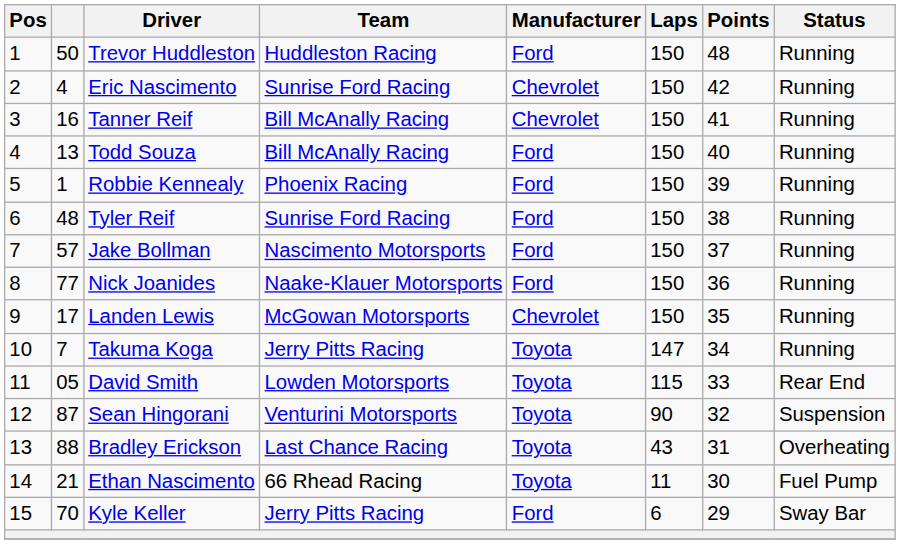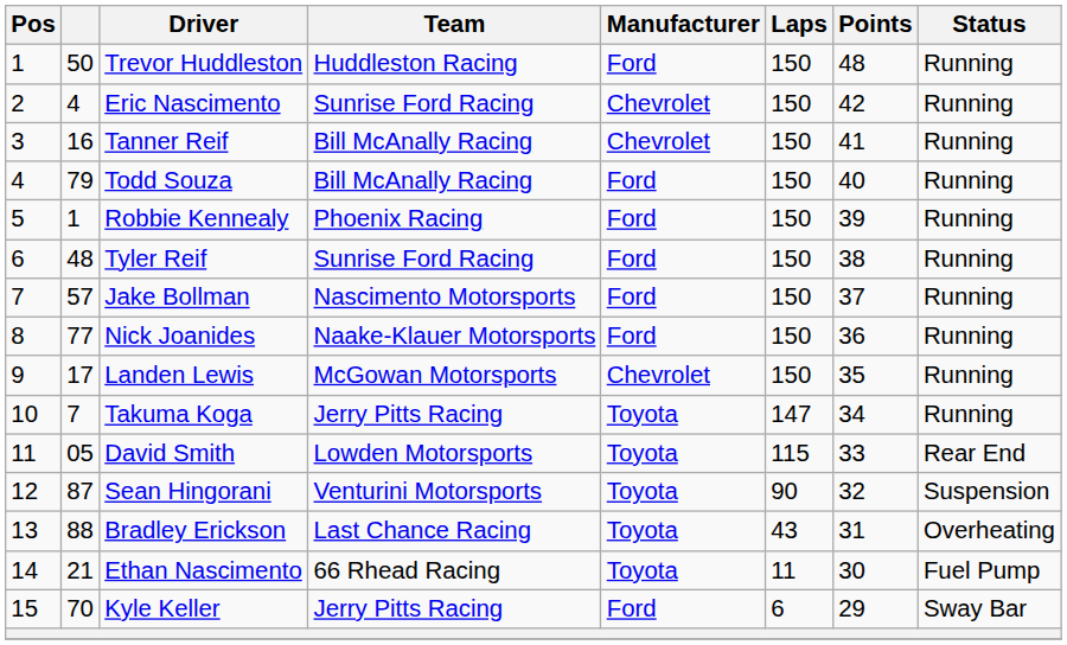 <table class="wikitable" style="font-size:98%">
 <tr>
 <th>Pos</th>
 <th></th>
 <th>Driver</th>
 <th>Team</th>
 <th>Manufacturer</th>
 <th>Laps</th>
 <th>Points</th>
 <th>Status</th>
 </tr>
 <tr>
 <td>1</td>
 <td>50</td>
 <td><a href='#'>Trevor Huddleston</a></td>
 <td><a href='#'>Huddleston Racing</a></td>
 <td><a href='#'>Ford</a></td>
 <td>150</td>
 <td>48</td>
 <td>Running</td>
 </tr>
 <tr>
 <td>2</td>
 <td>4</td>
 <td><a href='#'>Eric Nascimento</a></td>
 <td><a href='#'>Sunrise Ford Racing</a></td>
 <td><a href='#'>Chevrolet</a></td>
 <td>150</td>
 <td>42</td>
 <td>Running</td>
 </tr>
 <tr>
 <td>3</td>
 <td>16</td>
 <td><a href='#'>Tanner Reif</a></td>
 <td><a href='#'>Bill McAnally Racing</a></td>
 <td><a href='#'>Chevrolet</a></td>
 <td>150</td>
 <td>41</td>
 <td>Running</td>
 </tr>
 <tr>
 <td>4</td>
-<td>13</td>
+<td>79</td>
 <td><a href='#'>Todd Souza</a></td>
 <td><a href='#'>Bill McAnally Racing</a></td>
 <td><a href='#'>Ford</a></td>
 <td>150</td>
 <td>40</td>
 <td>Running</td>
 </tr>
 <tr>
 <td>5</td>
 <td>1</td>
 <td><a href='#'>Robbie Kennealy</a></td>
 <td><a href='#'>Phoenix Racing</a></td>
 <td><a href='#'>Ford</a></td>
 <td>150</td>
 <td>39</td>
 <td>Running</td>
 </tr>
 <tr>
 <td>6</td>
 <td>48</td>
 <td><a href='#'>Tyler Reif</a></td>
 <td><a href='#'>Sunrise Ford Racing</a></td>
 <td><a href='#'>Ford</a></td>
 <td>150</td>
 <td>38</td>
 <td>Running</td>
 </tr>
 <tr>
 <td>7</td>
 <td>57</td>
 <td><a href='#'>Jake Bollman</a></td>
 <td><a href='#'>Nascimento Motorsports</a></td>
 <td><a href='#'>Ford</a></td>
 <td>150</td>
 <td>37</td>
 <td>Running</td>
 </tr>
 <tr>
 <td>8</td>
 <td>77</td>
 <td><a href='#'>Nick Joanides</a></td>
 <td><a href='#'>Naake-Klauer Motorsports</a></td>
 <td><a href='#'>Ford</a></td>
 <td>150</td>
 <td>36</td>
 <td>Running</td>
 </tr>
 <tr>
 <td>9</td>
 <td>17</td>
 <td><a href='#'>Landen Lewis</a></td>
 <td><a href='#'>McGowan Motorsports</a></td>
 <td><a href='#'>Chevrolet</a></td>
 <td>150</td>
 <td>35</td>
 <td>Running</td>
 </tr>
 <tr>
 <td>10</td>
 <td>7</td>
 <td><a href='#'>Takuma Koga</a></td>
 <td><a href='#'>Jerry Pitts Racing</a></td>
 <td><a href='#'>Toyota</a></td>
 <td>147</td>
 <td>34</td>
 <td>Running</td>
 </tr>
 <tr>
 <td>11</td>
 <td>05</td>
 <td><a href='#'>David Smith</a></td>
 <td><a href='#'>Lowden Motorsports</a></td>
 <td><a href='#'>Toyota</a></td>
 <td>115</td>
 <td>33</td>
 <td>Rear End</td>
 </tr>
 <tr>
 <td>12</td>
 <td>87</td>
 <td><a href='#'>Sean Hingorani</a></td>
 <td><a href='#'>Venturini Motorsports</a></td>
 <td><a href='#'>Toyota</a></td>
 <td>90</td>
 <td>32</td>
 <td>Suspension</td>
 </tr>
 <tr>
 <td>13</td>
 <td>88</td>
 <td><a href='#'>Bradley Erickson</a></td>
 <td><a href='#'>Last Chance Racing</a></td>
 <td><a href='#'>Toyota</a></td>
 <td>43</td>
 <td>31</td>
 <td>Overheating</td>
 </tr>
 <tr>
 <td>14</td>
 <td>21</td>
 <td><a href='#'>Ethan Nascimento</a></td>
 <td>66 Rhead Racing</td>
 <td><a href='#'>Toyota</a></td>
 <td>11</td>
 <td>30</td>
 <td>Fuel Pump</td>
 </tr>
 <tr>
 <td>15</td>
 <td>70</td>
 <td><a href='#'>Kyle Keller</a></td>
 <td><a href='#'>Jerry Pitts Racing</a></td>
 <td><a href='#'>Ford</a></td>
 <td>6</td>
 <td>29</td>
 <td>Sway Bar</td>
 </tr>
 <tr>
 <th colspan="8"></th>
 </tr>
 <tr>
 </tr>
 </table>
